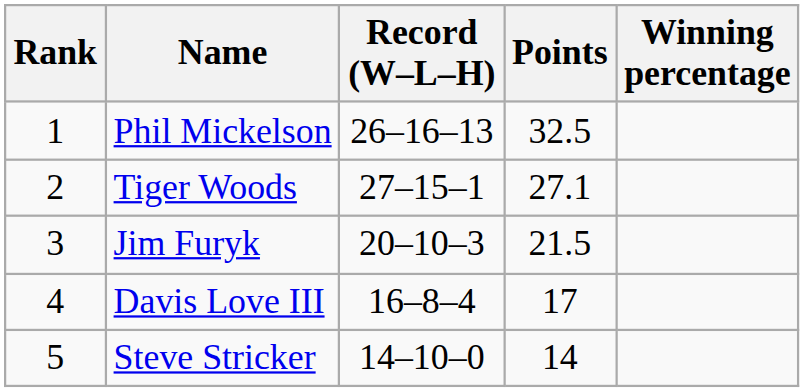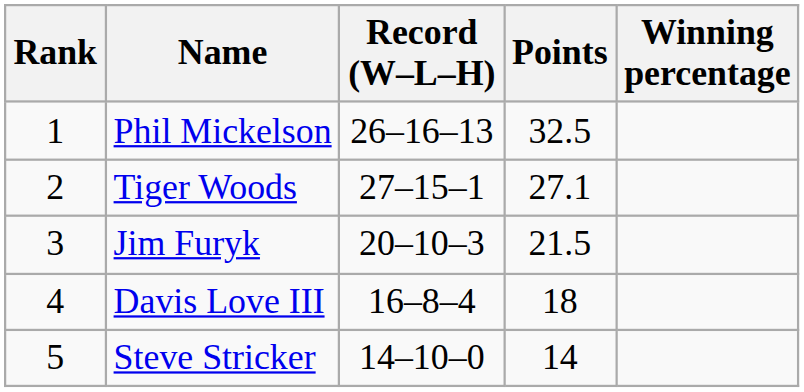 <table class="wikitable" style="text-align:center">
 <tr>
 <th>Rank</th>
 <th>Name</th>
 <th>Record<br>(W–L–H)</th>
 <th>Points</th>
 <th>Winning<br>percentage</th>
 </tr>
 <tr>
 <td>1</td>
 <td align="left"><a href='#'>Phil Mickelson</a></td>
 <td>26–16–13</td>
 <td>32.5</td>
 <td></td>
 </tr>
 <tr>
 <td>2</td>
 <td align="left"><a href='#'>Tiger Woods</a></td>
 <td>27–15–1</td>
 <td>27.1</td>
 <td></td>
 </tr>
 <tr>
 <td>3</td>
 <td align="left"><a href='#'>Jim Furyk</a></td>
 <td>20–10–3</td>
 <td>21.5</td>
 <td></td>
 </tr>
 <tr>
 <td>4</td>
 <td align="left"><a href='#'>Davis Love III</a></td>
 <td>16–8–4</td>
-<td>17</td>
+<td>18</td>
 <td></td>
 </tr>
 <tr>
 <td>5</td>
 <td align="left"><a href='#'>Steve Stricker</a></td>
 <td>14–10–0</td>
 <td>14</td>
 <td></td>
 </tr>
 </table>
